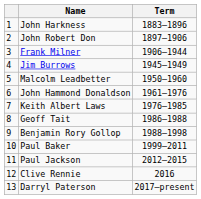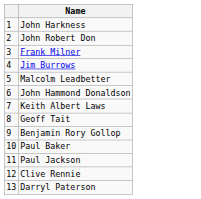 <table class="wikitable">
 <tr>
 <th></th>
 <th>Name</th>
-<th>Term</th>
 </tr>
 <tr>
 <td>1</td>
 <td>John Harkness</td>
-<td align=center>1883–1896</td>
 </tr>
 <tr>
 <td>2</td>
 <td>John Robert Don</td>
-<td align=center>1897–1906</td>
 </tr>
 <tr>
 <td>3</td>
 <td><a href='#'>Frank Milner</a></td>
-<td align=center>1906–1944</td>
 </tr>
 <tr>
 <td>4</td>
 <td><a href='#'>Jim Burrows</a></td>
-<td align=center>1945–1949</td>
 </tr>
 <tr>
 <td>5</td>
 <td>Malcolm Leadbetter</td>
-<td align=center>1950–1960</td>
 </tr>
 <tr>
 <td>6</td>
 <td>John Hammond Donaldson</td>
-<td align=center>1961–1976</td>
 </tr>
 <tr>
 <td>7</td>
 <td>Keith Albert Laws</td>
-<td align=center>1976–1985</td>
 </tr>
 <tr>
 <td>8</td>
 <td>Geoff Tait</td>
-<td align=center>1986–1988</td>
 </tr>
 <tr>
 <td>9</td>
 <td>Benjamin Rory Gollop</td>
-<td align=center>1988–1998</td>
 </tr>
 <tr>
 <td>10</td>
 <td>Paul Baker</td>
-<td align=center>1999–2011</td>
 </tr>
 <tr>
 <td>11</td>
 <td>Paul Jackson</td>
-<td align=center>2012–2015</td>
 </tr>
 <tr>
 <td>12</td>
 <td>Clive Rennie</td>
-<td align=center>2016</td>
 </tr>
 <tr>
 <td>13</td>
 <td>Darryl Paterson</td>
-<td align=center>2017–present</td>
 </tr>
 </table>
